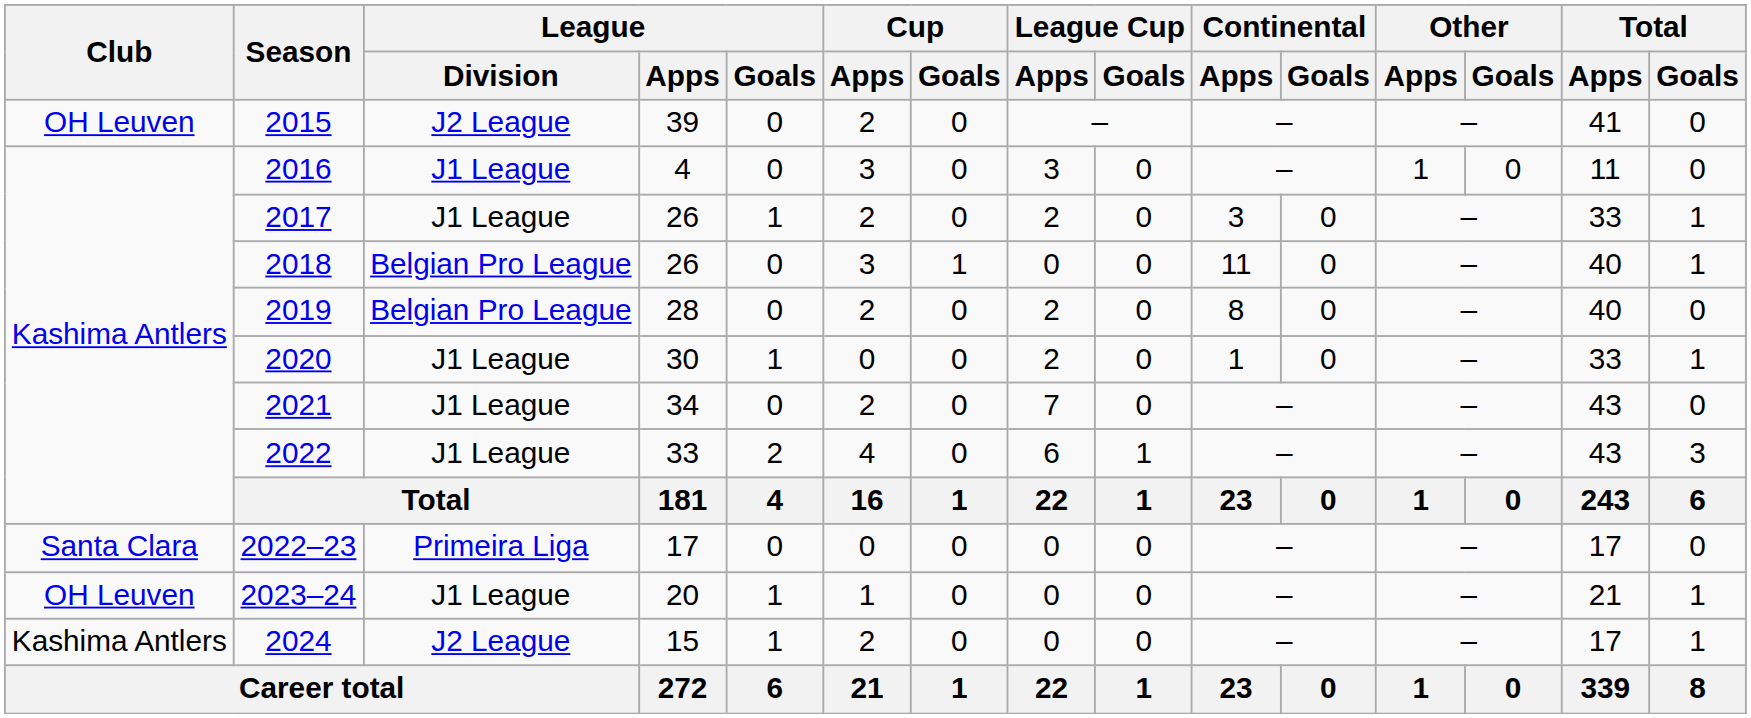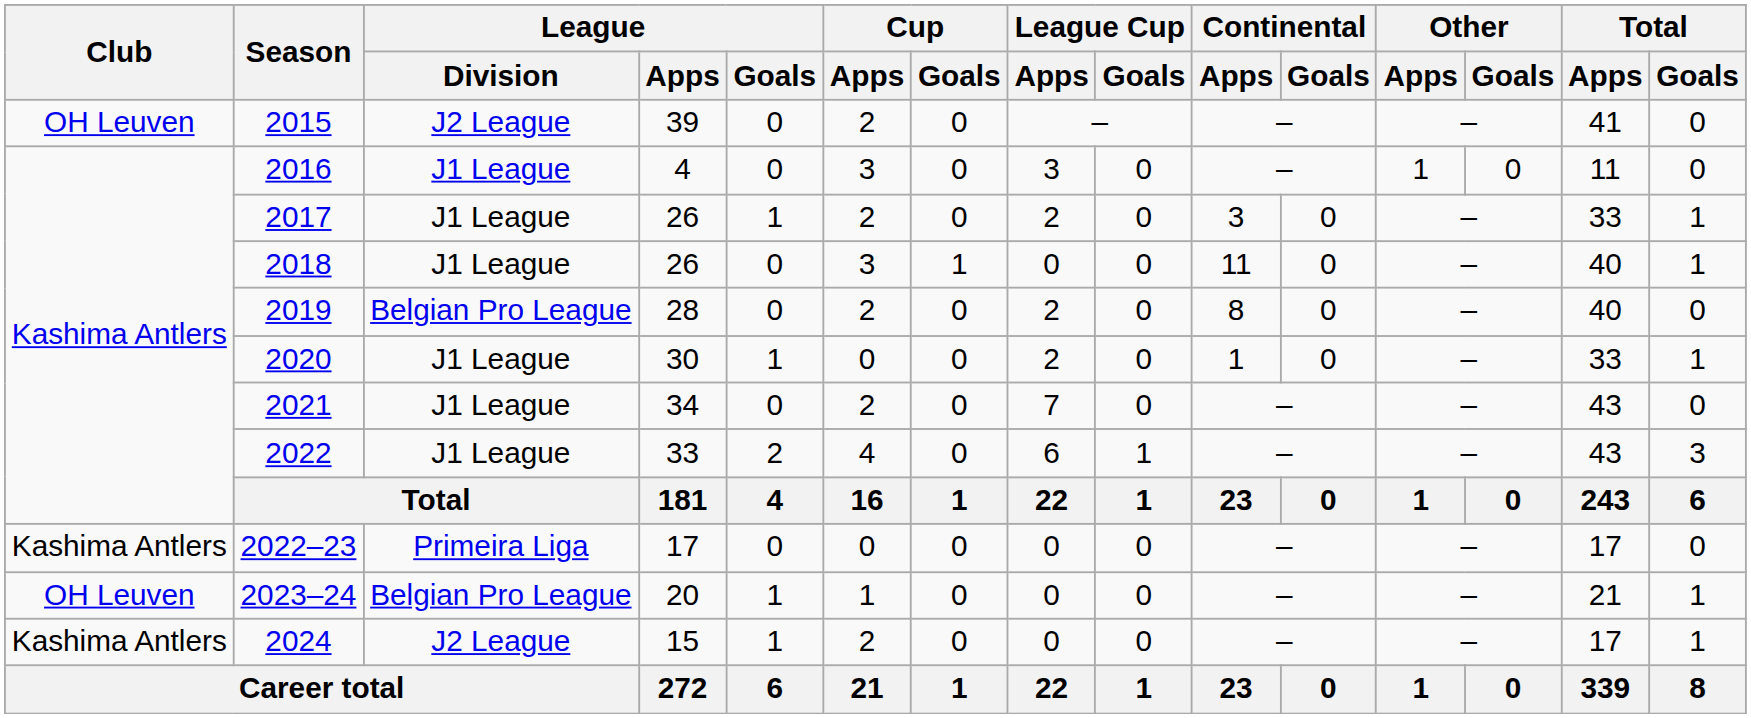 <table class="wikitable" style="text-align:center;">
 <tr>
 <th rowspan=2>Club</th>
 <th rowspan=2>Season</th>
 <th colspan=3>League</th>
 <th colspan=2>Cup</th>
 <th colspan=2>League Cup</th>
 <th colspan=2>Continental</th>
 <th colspan=2>Other</th>
 <th colspan=2>Total</th>
 </tr>
 <tr>
 <th>Division</th>
 <th>Apps</th>
 <th>Goals</th>
 <th>Apps</th>
 <th>Goals</th>
 <th>Apps</th>
 <th>Goals</th>
 <th>Apps</th>
 <th>Goals</th>
 <th>Apps</th>
 <th>Goals</th>
 <th>Apps</th>
 <th>Goals</th>
 </tr>
 <tr>
 <td><a href='#'>OH Leuven</a></td>
 <td><a href='#'>2015</a></td>
 <td><a href='#'>J2 League</a></td>
 <td>39</td>
 <td>0</td>
 <td>2</td>
 <td>0</td>
 <td colspan="2">–</td>
 <td colspan="2">–</td>
 <td colspan="2">–</td>
 <td>41</td>
 <td>0</td>
 </tr>
 <tr>
 <td rowspan="8"><a href='#'>Kashima Antlers</a></td>
 <td><a href='#'>2016</a></td>
 <td><a href='#'>J1 League</a></td>
 <td>4</td>
 <td>0</td>
 <td>3</td>
 <td>0</td>
 <td>3</td>
 <td>0</td>
 <td colspan="2">–</td>
 <td>1</td>
 <td>0</td>
 <td>11</td>
 <td>0</td>
 </tr>
 <tr>
 <td><a href='#'>2017</a></td>
 <td>J1 League</td>
 <td>26</td>
 <td>1</td>
 <td>2</td>
 <td>0</td>
 <td>2</td>
 <td>0</td>
 <td>3</td>
 <td>0</td>
 <td colspan="2">–</td>
 <td>33</td>
 <td>1</td>
 </tr>
 <tr>
 <td><a href='#'>2018</a></td>
-<td><a href='#'>Belgian Pro League</a></td>
+<td>J1 League</td>
 <td>26</td>
 <td>0</td>
 <td>3</td>
 <td>1</td>
 <td>0</td>
 <td>0</td>
 <td>11</td>
 <td>0</td>
 <td colspan="2">–</td>
 <td>40</td>
 <td>1</td>
 </tr>
 <tr>
 <td><a href='#'>2019</a></td>
 <td><a href='#'>Belgian Pro League</a></td>
 <td>28</td>
 <td>0</td>
 <td>2</td>
 <td>0</td>
 <td>2</td>
 <td>0</td>
 <td>8</td>
 <td>0</td>
 <td colspan="2">–</td>
 <td>40</td>
 <td>0</td>
 </tr>
 <tr>
 <td><a href='#'>2020</a></td>
 <td>J1 League</td>
 <td>30</td>
 <td>1</td>
 <td>0</td>
 <td>0</td>
 <td>2</td>
 <td>0</td>
 <td>1</td>
 <td>0</td>
 <td colspan="2">–</td>
 <td>33</td>
 <td>1</td>
 </tr>
 <tr>
 <td><a href='#'>2021</a></td>
 <td>J1 League</td>
 <td>34</td>
 <td>0</td>
 <td>2</td>
 <td>0</td>
 <td>7</td>
 <td>0</td>
 <td colspan="2">–</td>
 <td colspan="2">–</td>
 <td>43</td>
 <td>0</td>
 </tr>
 <tr>
 <td><a href='#'>2022</a></td>
 <td>J1 League</td>
 <td>33</td>
 <td>2</td>
 <td>4</td>
 <td>0</td>
 <td>6</td>
 <td>1</td>
 <td colspan="2">–</td>
 <td colspan="2">–</td>
 <td>43</td>
 <td>3</td>
 </tr>
 <tr>
 <th colspan="2">Total</th>
 <th>181</th>
 <th>4</th>
 <th>16</th>
 <th>1</th>
 <th>22</th>
 <th>1</th>
 <th>23</th>
 <th>0</th>
 <th>1</th>
 <th>0</th>
 <th>243</th>
 <th>6</th>
 </tr>
 <tr>
-<td><a href='#'>Santa Clara</a></td>
+<td>Kashima Antlers</td>
 <td><a href='#'>2022–23</a></td>
 <td><a href='#'>Primeira Liga</a></td>
 <td>17</td>
 <td>0</td>
 <td>0</td>
 <td>0</td>
 <td>0</td>
 <td>0</td>
 <td colspan="2">–</td>
 <td colspan="2">–</td>
 <td>17</td>
 <td>0</td>
 </tr>
 <tr>
 <td><a href='#'>OH Leuven</a></td>
 <td><a href='#'>2023–24</a></td>
-<td>J1 League</td>
+<td><a href='#'>Belgian Pro League</a></td>
 <td>20</td>
 <td>1</td>
 <td>1</td>
 <td>0</td>
 <td>0</td>
 <td>0</td>
 <td colspan="2">–</td>
 <td colspan="2">–</td>
 <td>21</td>
 <td>1</td>
 </tr>
 <tr>
 <td>Kashima Antlers</td>
 <td><a href='#'>2024</a></td>
 <td><a href='#'>J2 League</a></td>
 <td>15</td>
 <td>1</td>
 <td>2</td>
 <td>0</td>
 <td>0</td>
 <td>0</td>
 <td colspan="2">–</td>
 <td colspan="2">–</td>
 <td>17</td>
 <td>1</td>
 </tr>
 <tr>
 <th colspan=3>Career total</th>
 <th>272</th>
 <th>6</th>
 <th>21</th>
 <th>1</th>
 <th>22</th>
 <th>1</th>
 <th>23</th>
 <th>0</th>
 <th>1</th>
 <th>0</th>
 <th>339</th>
 <th>8</th>
 </tr>
 </table>
